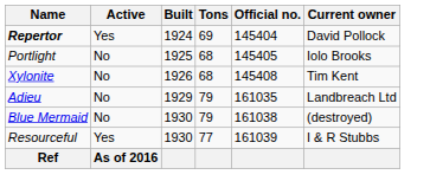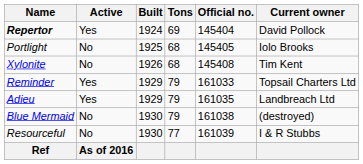 <table class=wikitable>
 <tr>
 <th>Name</th>
 <th>Active</th>
 <th>Built</th>
 <th>Tons</th>
 <th>Official no.</th>
 <th>Current owner</th>
 </tr>
 <tr>
 <td><strong><em>Repertor</em></strong></td>
 <td>Yes</td>
 <td>1924</td>
 <td>69</td>
 <td>145404</td>
 <td>David Pollock</td>
 </tr>
 <tr>
 <td><em>Portlight</em></td>
 <td>No</td>
 <td>1925</td>
 <td>68</td>
 <td>145405</td>
 <td>Iolo Brooks</td>
 </tr>
 <tr>
 <td><a href='#'><em>Xylonite</em></a></td>
 <td>No</td>
 <td>1926</td>
 <td>68</td>
 <td>145408</td>
 <td>Tim Kent</td>
 </tr>
 <tr>
+<td><a href='#'><em>Reminder</em></a></td>
+<td>Yes</td>
+<td>1929</td>
+<td>79</td>
+<td>161033</td>
+<td>Topsail Charters Ltd</td>
+</tr>
+<tr>
 <td><a href='#'><em>Adieu</em></a></td>
-<td>No</td>
+<td>Yes</td>
 <td>1929</td>
 <td>79</td>
 <td>161035</td>
 <td>Landbreach Ltd</td>
 </tr>
 <tr>
 <td><a href='#'><em>Blue Mermaid</em></a></td>
 <td>No</td>
 <td>1930</td>
 <td>79</td>
 <td>161038</td>
 <td>(destroyed)</td>
 </tr>
 <tr>
 <td><em>Resourceful</em></td>
-<td>Yes</td>
+<td>No</td>
 <td>1930</td>
 <td>77</td>
 <td>161039</td>
 <td>I & R Stubbs</td>
 </tr>
 <tr>
 <th>Ref</th>
 <th>As of 2016</th>
 <th></th>
 <th></th>
 <th></th>
 <th></th>
 </tr>
 </table>
